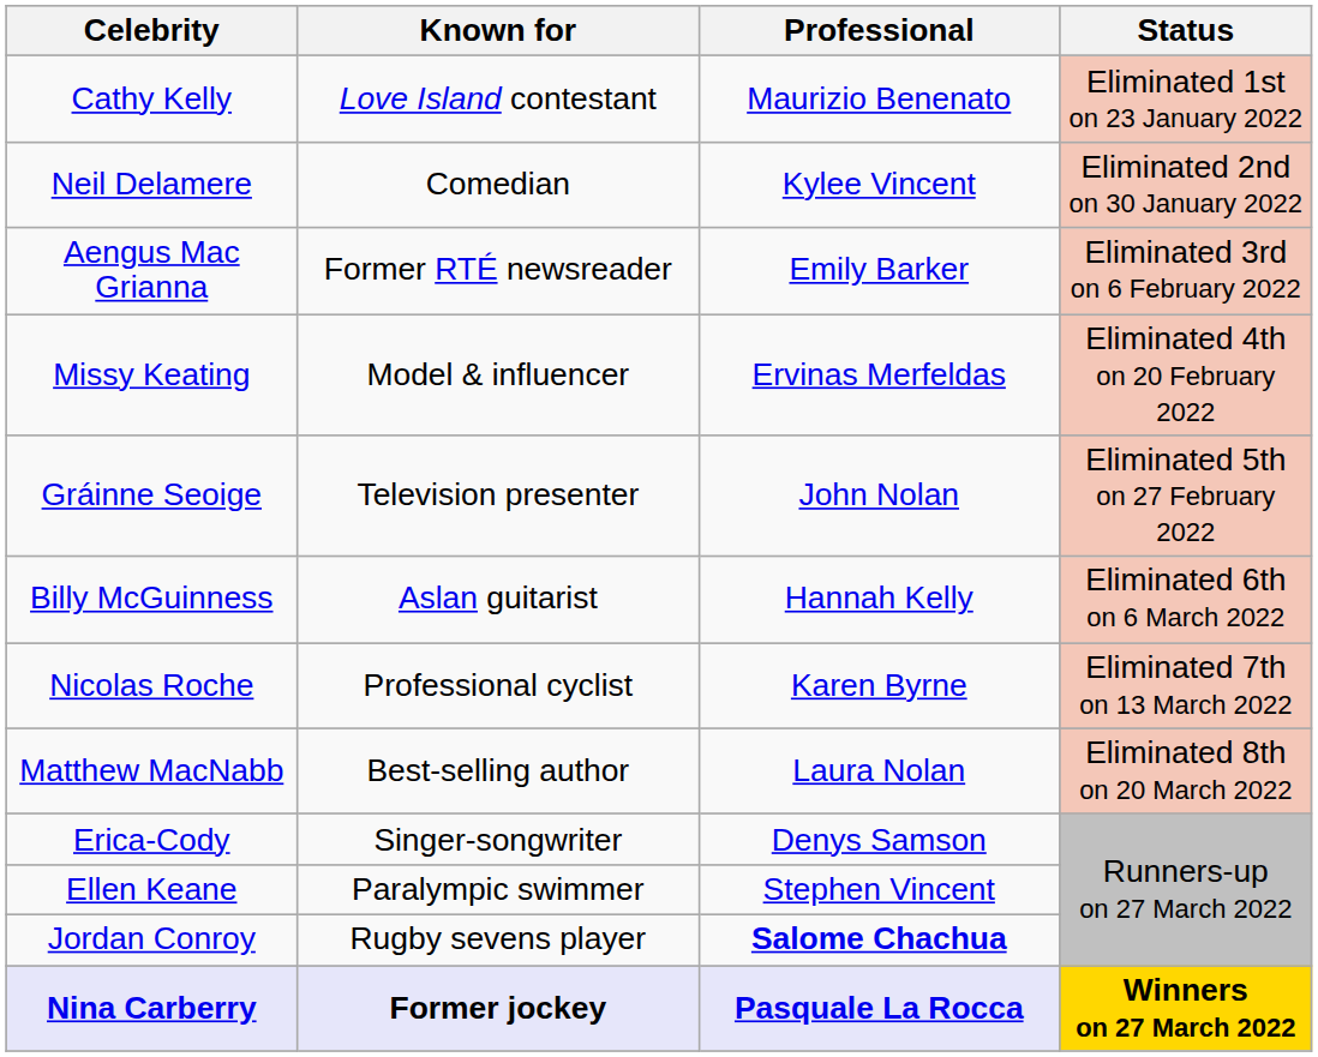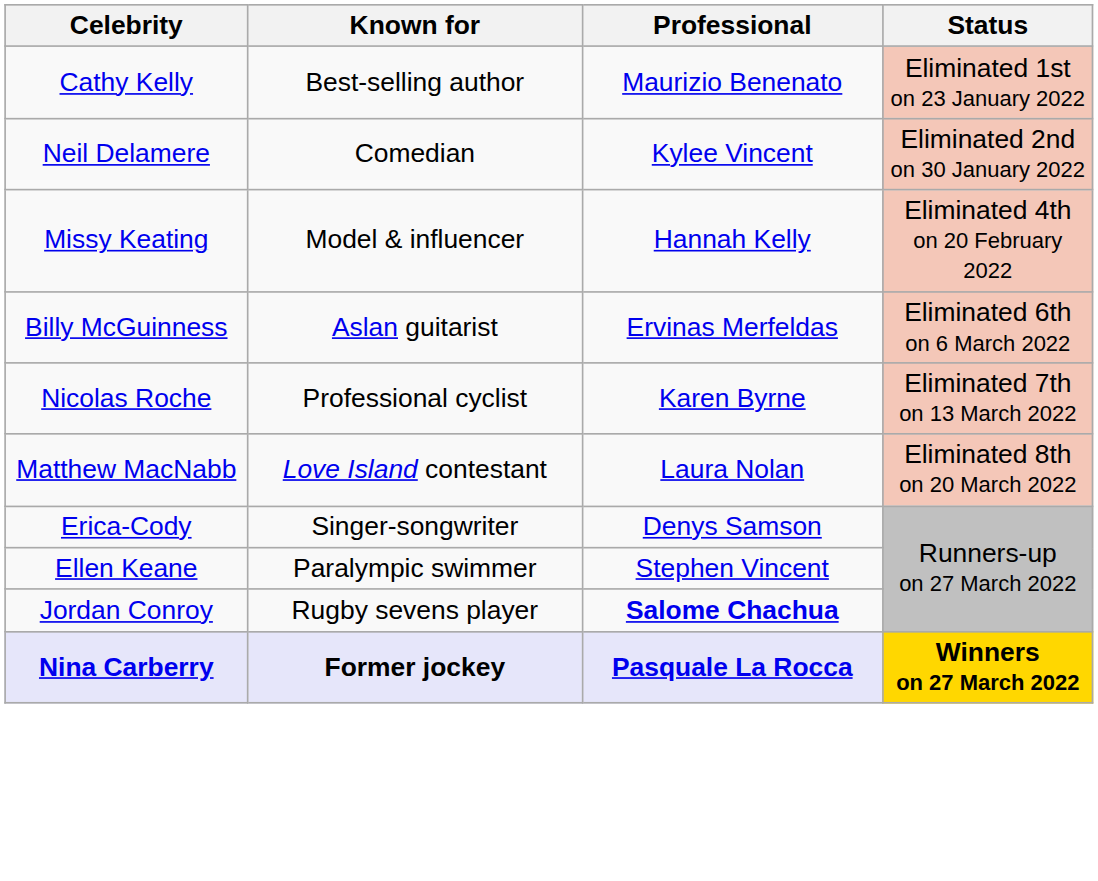 <table class="wikitable" style="margin: auto; text-align: center;">
 <tr>
 <th style="width:140px;">Celebrity</th>
 <th style="width:195px;">Known for</th>
 <th style="width:175px;">Professional</th>
 <th style="width:120px;">Status</th>
 </tr>
 <tr>
 <td><a href='#'>Cathy Kelly</a></td>
-<td><a href='#'><em>Love Island</em></a> contestant</td>
+<td>Best-selling author</td>
 <td><a href='#'>Maurizio Benenato</a></td>
 <td bgcolor="#f4c7b8">Eliminated 1st <br> <small> on 23 January 2022</small></td>
 </tr>
 <tr>
 <td><a href='#'>Neil Delamere</a></td>
 <td>Comedian</td>
 <td><a href='#'>Kylee Vincent</a></td>
 <td bgcolor="#f4c7b8">Eliminated 2nd <br> <small> on 30 January 2022</small></td>
 </tr>
 <tr>
-<td><a href='#'>Aengus Mac Grianna</a></td>
-<td>Former <a href='#'>RTÉ</a> newsreader</td>
-<td><a href='#'>Emily Barker</a></td>
-<td bgcolor="#f4c7b8">Eliminated 3rd <br> <small> on 6 February 2022</small></td>
-</tr>
-<tr>
 <td><a href='#'>Missy Keating</a></td>
 <td>Model & influencer</td>
-<td><a href='#'>Ervinas Merfeldas</a></td>
+<td><a href='#'>Hannah Kelly</a></td>
 <td bgcolor="#f4c7b8">Eliminated 4th <br> <small> on 20 February 2022</small></td>
-</tr>
-<tr>
-<td><a href='#'>Gráinne Seoige</a></td>
-<td>Television presenter</td>
-<td><a href='#'>John Nolan</a></td>
-<td bgcolor="#f4c7b8">Eliminated 5th <br> <small> on 27 February 2022</small></td>
 </tr>
 <tr>
 <td><a href='#'>Billy McGuinness</a></td>
 <td><a href='#'>Aslan</a> guitarist</td>
-<td><a href='#'>Hannah Kelly</a></td>
+<td><a href='#'>Ervinas Merfeldas</a></td>
 <td bgcolor="#f4c7b8">Eliminated 6th <br> <small> on 6 March 2022</small></td>
 </tr>
 <tr>
 <td><a href='#'>Nicolas Roche</a></td>
 <td>Professional cyclist</td>
 <td><a href='#'>Karen Byrne</a></td>
 <td bgcolor="#f4c7b8">Eliminated 7th <br> <small> on 13 March 2022</small></td>
 </tr>
 <tr>
 <td><a href='#'>Matthew MacNabb</a></td>
-<td>Best-selling author</td>
+<td><a href='#'><em>Love Island</em></a> contestant</td>
 <td><a href='#'>Laura Nolan</a></td>
 <td bgcolor="#f4c7b8">Eliminated 8th <br> <small> on 20 March 2022</small></td>
 </tr>
 <tr>
 <td><a href='#'>Erica-Cody</a></td>
 <td>Singer-songwriter</td>
 <td><a href='#'>Denys Samson</a><br></td>
 <td rowspan="3" style="background:silver;">Runners-up <br> <small> on 27 March 2022</small></td>
 </tr>
 <tr>
 <td><a href='#'>Ellen Keane</a></td>
 <td>Paralympic swimmer</td>
 <td><a href='#'>Stephen Vincent</a><br></td>
 </tr>
 <tr>
 <td><a href='#'>Jordan Conroy</a></td>
 <td>Rugby sevens player</td>
 <td><strong><a href='#'>Salome Chachua</a><br></strong></td>
 </tr>
 <tr>
 <td style="background:lavender;"><strong><a href='#'>Nina Carberry</a></strong></td>
 <td style="background:lavender;"><strong>Former jockey</strong></td>
 <td style="background:lavender;"><strong><a href='#'>Pasquale La Rocca</a></strong></td>
 <td style="background:gold;"><strong>Winners</strong> <br> <small> <strong>on 27 March 2022</strong></small></td>
 </tr>
 </table>
